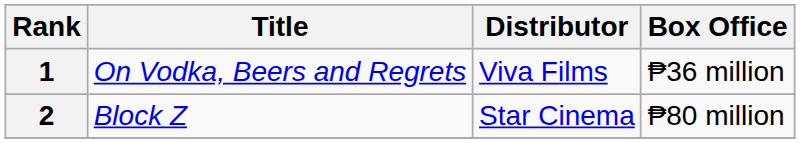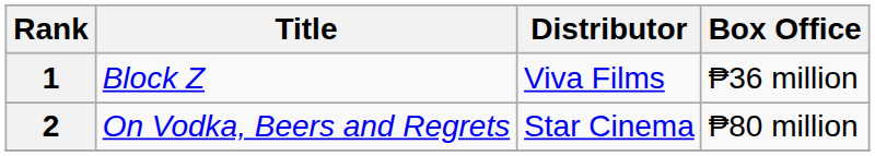 <table class="wikitable" style="margin:auto; margin:auto;">
 <tr>
 <th>Rank</th>
 <th>Title</th>
 <th>Distributor</th>
 <th>Box Office</th>
 </tr>
 <tr>
 <th style="text-align:center;">1</th>
-<td><em><a href='#'>On Vodka, Beers and Regrets</a></em></td>
+<td><em><a href='#'>Block Z</a></em></td>
 <td><a href='#'>Viva Films</a></td>
 <td>₱36 million</td>
 </tr>
 <tr>
 <th>2</th>
-<td><em><a href='#'>Block Z</a></em></td>
+<td><em><a href='#'>On Vodka, Beers and Regrets</a></em></td>
 <td><a href='#'>Star Cinema</a></td>
 <td>₱80 million </td>
 </tr>
 <tr>
 </tr>
 </table>
